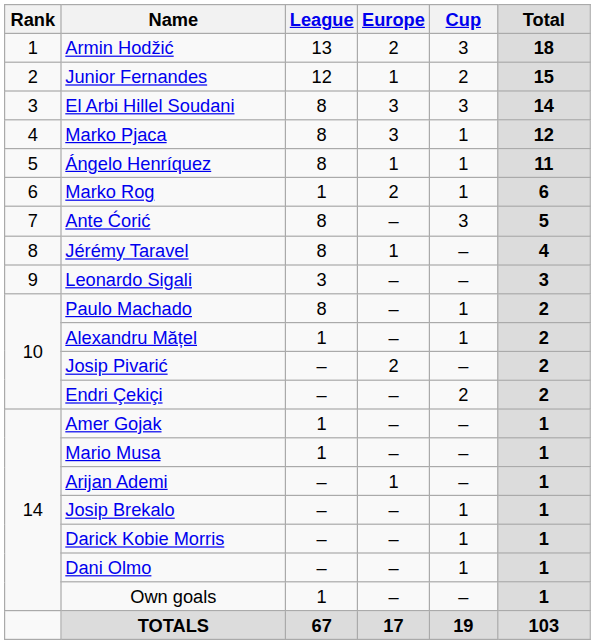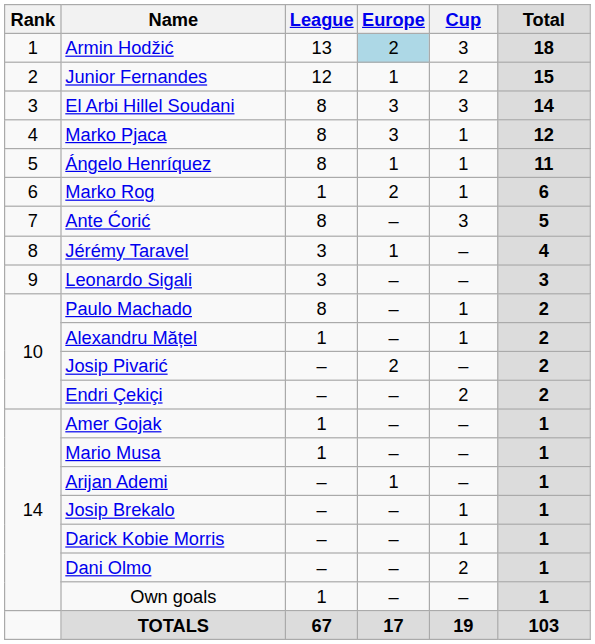 <table class="wikitable" style="font-size: 95%; text-align: center;">
 <tr>
 <th width=40>Rank</th>
 <th width=180>Name</th>
 <th width=50><a href='#'>League</a></th>
 <th width=50><a href='#'>Europe</a></th>
 <th width=50><a href='#'>Cup</a></th>
 <th width=70 style="background: #DCDCDC">Total</th>
 </tr>
 <tr>
 <td rowspan=1>1</td>
 <td style="text-align:left;"> <a href='#'>Armin Hodžić</a></td>
 <td>13</td>
-<td>2</td>
+<td style="background: lightblue;">2</td>
 <td>3</td>
 <th style="background: #DCDCDC">18</th>
 </tr>
 <tr>
 <td rowspan=1>2</td>
 <td style="text-align:left;"> <a href='#'>Junior Fernandes</a></td>
 <td>12</td>
 <td>1</td>
 <td>2</td>
 <th style="background: #DCDCDC">15</th>
 </tr>
 <tr>
 <td rowspan=1>3</td>
 <td style="text-align:left;"> <a href='#'>El Arbi Hillel Soudani</a></td>
 <td>8</td>
 <td>3</td>
 <td>3</td>
 <th style="background: #DCDCDC">14</th>
 </tr>
 <tr>
 <td rowspan=1>4</td>
 <td style="text-align:left;"> <a href='#'>Marko Pjaca</a></td>
 <td>8</td>
 <td>3</td>
 <td>1</td>
 <th style="background: #DCDCDC">12</th>
 </tr>
 <tr>
 <td rowspan=1>5</td>
 <td style="text-align:left;"> <a href='#'>Ángelo Henríquez</a></td>
 <td>8</td>
 <td>1</td>
 <td>1</td>
 <th style="background: #DCDCDC">11</th>
 </tr>
 <tr>
 <td rowspan=1>6</td>
 <td style="text-align:left;"> <a href='#'>Marko Rog</a></td>
 <td>1</td>
 <td>2</td>
 <td>1</td>
 <th style="background: #DCDCDC">6</th>
 </tr>
 <tr>
 <td rowspan=1>7</td>
 <td style="text-align:left;"> <a href='#'>Ante Ćorić</a></td>
 <td>8</td>
 <td>–</td>
 <td>3</td>
 <th style="background: #DCDCDC">5</th>
 </tr>
 <tr>
 <td rowspan=1>8</td>
 <td style="text-align:left;"> <a href='#'>Jérémy Taravel</a></td>
-<td>8</td>
+<td>3</td>
 <td>1</td>
 <td>–</td>
 <th style="background: #DCDCDC">4</th>
 </tr>
 <tr>
 <td rowspan=1>9</td>
 <td style="text-align:left;"> <a href='#'>Leonardo Sigali</a></td>
 <td>3</td>
 <td>–</td>
 <td>–</td>
 <th style="background: #DCDCDC">3</th>
 </tr>
 <tr>
 <td rowspan=4>10</td>
 <td style="text-align:left;"> <a href='#'>Paulo Machado</a></td>
 <td>8</td>
 <td>–</td>
 <td>1</td>
 <th style="background: #DCDCDC">2</th>
 </tr>
 <tr>
 <td style="text-align:left;"> <a href='#'>Alexandru Mățel</a></td>
 <td>1</td>
 <td>–</td>
 <td>1</td>
 <th style="background: #DCDCDC">2</th>
 </tr>
 <tr>
 <td style="text-align:left;"> <a href='#'>Josip Pivarić</a></td>
 <td>–</td>
 <td>2</td>
 <td>–</td>
 <th style="background: #DCDCDC">2</th>
 </tr>
 <tr>
 <td style="text-align:left;"> <a href='#'>Endri Çekiçi</a></td>
 <td>–</td>
 <td>–</td>
 <td>2</td>
 <th style="background: #DCDCDC">2</th>
 </tr>
 <tr>
 <td rowspan=7>14</td>
 <td style="text-align:left;"> <a href='#'>Amer Gojak</a></td>
 <td>1</td>
 <td>–</td>
 <td>–</td>
 <th style="background: #DCDCDC">1</th>
 </tr>
 <tr>
 <td style="text-align:left;"> <a href='#'>Mario Musa</a></td>
 <td>1</td>
 <td>–</td>
 <td>–</td>
 <th style="background: #DCDCDC">1</th>
 </tr>
 <tr>
 <td style="text-align:left;"> <a href='#'>Arijan Ademi</a></td>
 <td>–</td>
 <td>1</td>
 <td>–</td>
 <th style="background: #DCDCDC">1</th>
 </tr>
 <tr>
 <td style="text-align:left;"> <a href='#'>Josip Brekalo</a></td>
 <td>–</td>
 <td>–</td>
 <td>1</td>
 <th style="background: #DCDCDC">1</th>
 </tr>
 <tr>
 <td style="text-align:left;"> <a href='#'>Darick Kobie Morris</a></td>
 <td>–</td>
 <td>–</td>
 <td>1</td>
 <th style="background: #DCDCDC">1</th>
 </tr>
 <tr>
 <td style="text-align:left;"> <a href='#'>Dani Olmo</a></td>
 <td>–</td>
 <td>–</td>
-<td>1</td>
+<td>2</td>
 <th style="background: #DCDCDC">1</th>
 </tr>
 <tr>
 <td style="text-align:center;">Own goals</td>
 <td>1</td>
 <td>–</td>
 <td>–</td>
 <th style="background: #DCDCDC">1</th>
 </tr>
 <tr>
 <td></td>
 <th style="background: #DCDCDC">TOTALS</th>
 <th style="background: #DCDCDC">67</th>
 <th style="background: #DCDCDC">17</th>
 <th style="background: #DCDCDC">19</th>
 <th style="background: #DCDCDC">103</th>
 </tr>
 </table>
